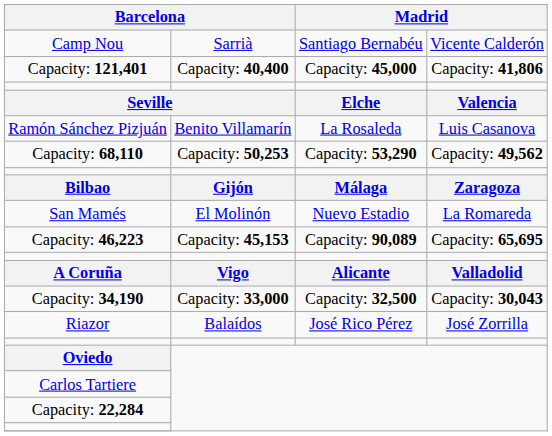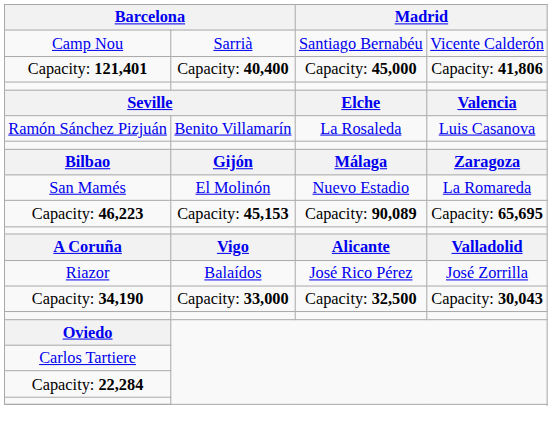 <table class="wikitable" style="text-align:center">
 <tr>
 <th colspan="2"><a href='#'>Barcelona</a></th>
 <th colspan="2"><a href='#'>Madrid</a></th>
 </tr>
 <tr>
 <td><a href='#'>Camp Nou</a></td>
 <td><a href='#'>Sarrià</a></td>
 <td><a href='#'>Santiago Bernabéu</a></td>
 <td><a href='#'>Vicente Calderón</a></td>
 </tr>
 <tr>
 <td>Capacity: <strong>121,401</strong></td>
 <td>Capacity: <strong>40,400</strong></td>
 <td>Capacity: <strong>45,000</strong></td>
 <td>Capacity: <strong>41,806</strong></td>
 </tr>
 <tr>
 <td></td>
 <td></td>
 <td></td>
 <td></td>
 </tr>
 <tr>
 <th colspan="2"><a href='#'>Seville</a></th>
 <th><a href='#'>Elche</a></th>
 <th><a href='#'>Valencia</a></th>
 </tr>
 <tr>
 <td><a href='#'>Ramón Sánchez Pizjuán</a></td>
 <td><a href='#'>Benito Villamarín</a></td>
 <td><a href='#'>La Rosaleda</a></td>
 <td><a href='#'>Luis Casanova</a></td>
-</tr>
-<tr>
-<td>Capacity: <strong>68,110</strong></td>
-<td>Capacity: <strong>50,253</strong></td>
-<td>Capacity: <strong>53,290</strong></td>
-<td>Capacity: <strong>49,562</strong></td>
 </tr>
 <tr>
 <td></td>
 <td></td>
 <td></td>
 <td></td>
 </tr>
 <tr>
 <th><a href='#'>Bilbao</a></th>
 <th><a href='#'>Gijón</a></th>
 <th><a href='#'>Málaga</a></th>
 <th><a href='#'>Zaragoza</a></th>
 </tr>
 <tr>
 <td><a href='#'>San Mamés</a></td>
 <td><a href='#'>El Molinón</a></td>
 <td><a href='#'>Nuevo Estadio</a></td>
 <td><a href='#'>La Romareda</a></td>
 </tr>
 <tr>
 <td>Capacity: <strong>46,223</strong></td>
 <td>Capacity: <strong>45,153</strong></td>
 <td>Capacity: <strong>90,089</strong></td>
 <td>Capacity: <strong>65,695</strong></td>
 </tr>
 <tr>
 <td></td>
 <td></td>
 <td></td>
 <td></td>
 </tr>
 <tr>
 <th><a href='#'>A Coruña</a></th>
 <th><a href='#'>Vigo</a></th>
 <th><a href='#'>Alicante</a></th>
 <th><a href='#'>Valladolid</a></th>
 </tr>
 <tr>
+<td><a href='#'>Riazor</a></td>
+<td><a href='#'>Balaídos</a></td>
+<td><a href='#'>José Rico Pérez</a></td>
+<td><a href='#'>José Zorrilla</a></td>
+</tr>
+<tr>
 <td>Capacity: <strong>34,190</strong></td>
 <td>Capacity: <strong>33,000</strong></td>
 <td>Capacity: <strong>32,500</strong></td>
 <td>Capacity: <strong>30,043</strong></td>
-</tr>
-<tr>
-<td><a href='#'>Riazor</a></td>
-<td><a href='#'>Balaídos</a></td>
-<td><a href='#'>José Rico Pérez</a></td>
-<td><a href='#'>José Zorrilla</a></td>
 </tr>
 <tr>
 <td></td>
 <td></td>
 <td></td>
 <td></td>
 </tr>
 <tr>
 <th><a href='#'>Oviedo</a></th>
 </tr>
 <tr>
 <td><a href='#'>Carlos Tartiere</a></td>
 </tr>
 <tr>
 <td>Capacity: <strong>22,284</strong></td>
 </tr>
 <tr>
 <td></td>
 </tr>
 <tr>
 </tr>
 </table>
